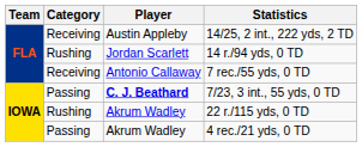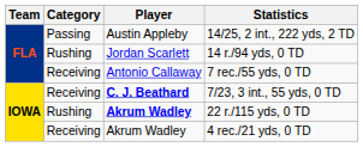 <table class="wikitable">
 <tr>
 <th>Team</th>
 <th>Category</th>
 <th>Player</th>
 <th>Statistics</th>
 </tr>
 <tr>
 <td rowspan=3 style="background:#003087; color:#ff5113; text-align:center;"><strong>FLA</strong></td>
-<td>Receiving</td>
+<td>Passing</td>
 <td>Austin Appleby</td>
 <td>14/25, 2 int., 222 yds, 2 TD</td>
 </tr>
 <tr>
 <td>Rushing</td>
 <td><a href='#'>Jordan Scarlett</a></td>
 <td>14 r./94 yds, 0 TD</td>
 </tr>
 <tr>
 <td>Receiving</td>
 <td><a href='#'>Antonio Callaway</a></td>
 <td>7 rec./55 yds, 0 TD</td>
 </tr>
 <tr>
 <td rowspan=3 style="background:#ffe100; color:#000000; text-align:center;"><strong>IOWA</strong></td>
-<td>Passing</td>
+<td>Receiving</td>
 <td><strong><a href='#'>C. J. Beathard</a></strong></td>
 <td>7/23, 3 int., 55 yds, 0 TD</td>
 </tr>
 <tr>
 <td>Rushing</td>
-<td><a href='#'>Akrum Wadley</a></td>
+<td><strong><a href='#'>Akrum Wadley</a></strong></td>
 <td>22 r./115 yds, 0 TD</td>
 </tr>
 <tr>
-<td>Passing</td>
+<td>Receiving</td>
 <td>Akrum Wadley</td>
 <td>4 rec./21 yds, 0 TD</td>
 </tr>
 </table>
